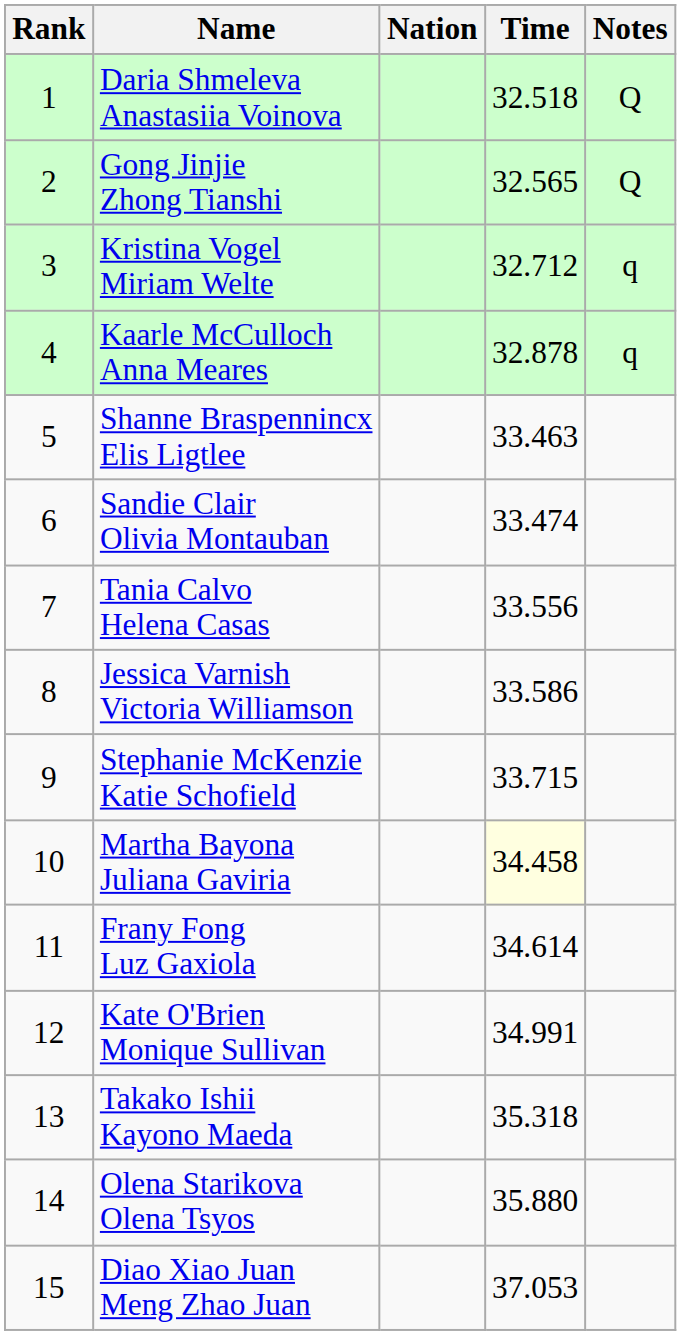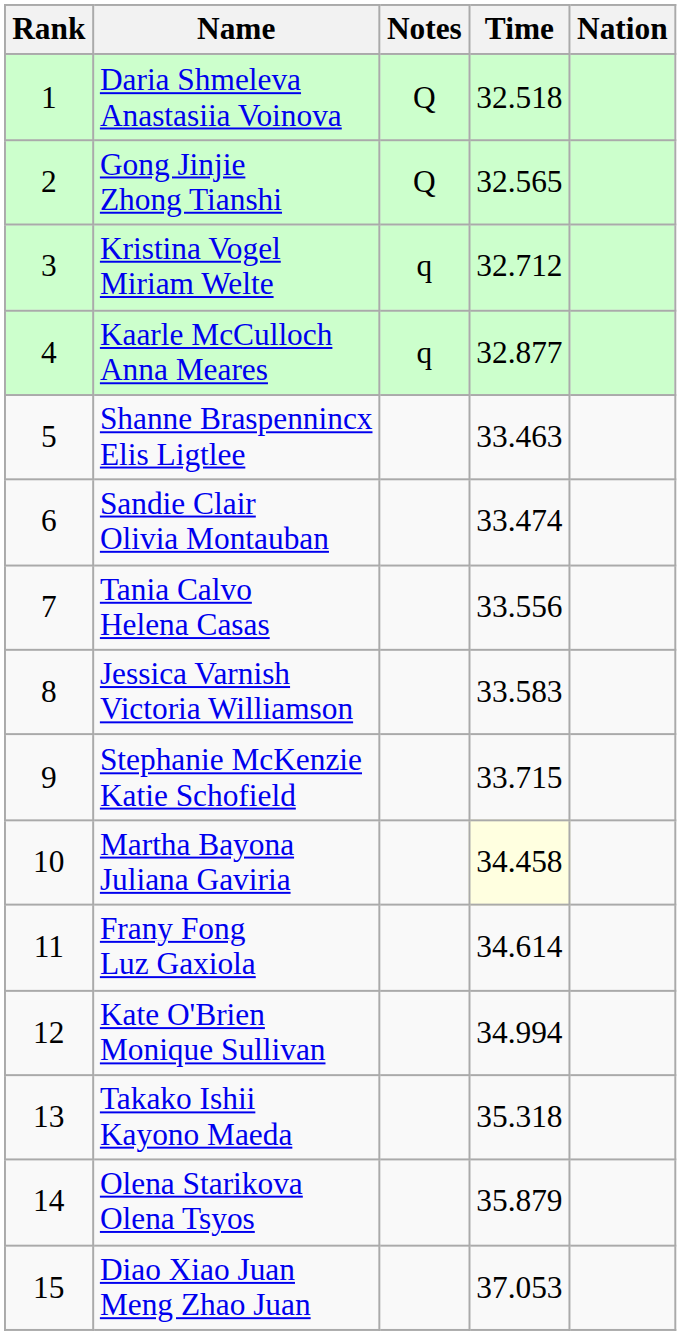 <table class="wikitable sortable" style="text-align:center">
 <tr>
 <th>Rank</th>
 <th>Name</th>
+<th>Notes</th>
+<th>Time</th>
 <th>Nation</th>
-<th>Time</th>
-<th>Notes</th>
 </tr>
 <tr bgcolor=ccffcc>
 <td>1</td>
 <td align=left><a href='#'>Daria Shmeleva</a><br><a href='#'>Anastasiia Voinova</a></td>
+<td>Q</td>
+<td>32.518</td>
 <td align=left></td>
-<td>32.518</td>
-<td>Q</td>
 </tr>
 <tr bgcolor=ccffcc>
 <td>2</td>
 <td align=left><a href='#'>Gong Jinjie</a><br><a href='#'>Zhong Tianshi</a></td>
+<td>Q</td>
+<td>32.565</td>
 <td align=left></td>
-<td>32.565</td>
-<td>Q</td>
 </tr>
 <tr bgcolor=ccffcc>
 <td>3</td>
 <td align=left><a href='#'>Kristina Vogel</a><br><a href='#'>Miriam Welte</a></td>
+<td>q</td>
+<td>32.712</td>
 <td align=left></td>
-<td>32.712</td>
-<td>q</td>
 </tr>
 <tr bgcolor=ccffcc>
 <td>4</td>
 <td align=left><a href='#'>Kaarle McCulloch</a><br><a href='#'>Anna Meares</a></td>
+<td>q</td>
+<td>32.877</td>
 <td align=left></td>
-<td>32.878</td>
-<td>q</td>
 </tr>
 <tr>
 <td>5</td>
 <td align=left><a href='#'>Shanne Braspennincx</a><br><a href='#'>Elis Ligtlee</a></td>
+<td></td>
+<td>33.463</td>
 <td align=left></td>
-<td>33.463</td>
-<td></td>
 </tr>
 <tr>
 <td>6</td>
 <td align=left><a href='#'>Sandie Clair</a><br><a href='#'>Olivia Montauban</a></td>
+<td></td>
+<td>33.474</td>
 <td align=left></td>
-<td>33.474</td>
-<td></td>
 </tr>
 <tr>
 <td>7</td>
 <td align=left><a href='#'>Tania Calvo</a><br><a href='#'>Helena Casas</a></td>
+<td></td>
+<td>33.556</td>
 <td align=left></td>
-<td>33.556</td>
-<td></td>
 </tr>
 <tr>
 <td>8</td>
 <td align=left><a href='#'>Jessica Varnish</a><br><a href='#'>Victoria Williamson</a></td>
+<td></td>
+<td>33.583</td>
 <td align=left></td>
-<td>33.586</td>
-<td></td>
 </tr>
 <tr>
 <td>9</td>
 <td align=left><a href='#'>Stephanie McKenzie</a><br><a href='#'>Katie Schofield</a></td>
+<td></td>
+<td>33.715</td>
 <td align=left></td>
-<td>33.715</td>
-<td></td>
 </tr>
 <tr>
 <td>10</td>
 <td align=left><a href='#'>Martha Bayona</a><br><a href='#'>Juliana Gaviria</a></td>
+<td></td>
+<td style="background: lightyellow;">34.458</td>
 <td align=left></td>
-<td style="background: lightyellow;">34.458</td>
-<td></td>
 </tr>
 <tr>
 <td>11</td>
 <td align=left><a href='#'>Frany Fong</a><br><a href='#'>Luz Gaxiola</a></td>
+<td></td>
+<td>34.614</td>
 <td align=left></td>
-<td>34.614</td>
-<td></td>
 </tr>
 <tr>
 <td>12</td>
 <td align=left><a href='#'>Kate O'Brien</a><br><a href='#'>Monique Sullivan</a></td>
+<td></td>
+<td>34.994</td>
 <td align=left></td>
-<td>34.991</td>
-<td></td>
 </tr>
 <tr>
 <td>13</td>
 <td align=left><a href='#'>Takako Ishii</a><br><a href='#'>Kayono Maeda</a></td>
+<td></td>
+<td>35.318</td>
 <td align=left></td>
-<td>35.318</td>
-<td></td>
 </tr>
 <tr>
 <td>14</td>
 <td align=left><a href='#'>Olena Starikova</a><br><a href='#'>Olena Tsyos</a></td>
+<td></td>
+<td>35.879</td>
 <td align=left></td>
-<td>35.880</td>
-<td></td>
 </tr>
 <tr>
 <td>15</td>
 <td align=left><a href='#'>Diao Xiao Juan</a><br><a href='#'>Meng Zhao Juan</a></td>
+<td></td>
+<td>37.053</td>
 <td align=left></td>
-<td>37.053</td>
-<td></td>
 </tr>
 </table>
